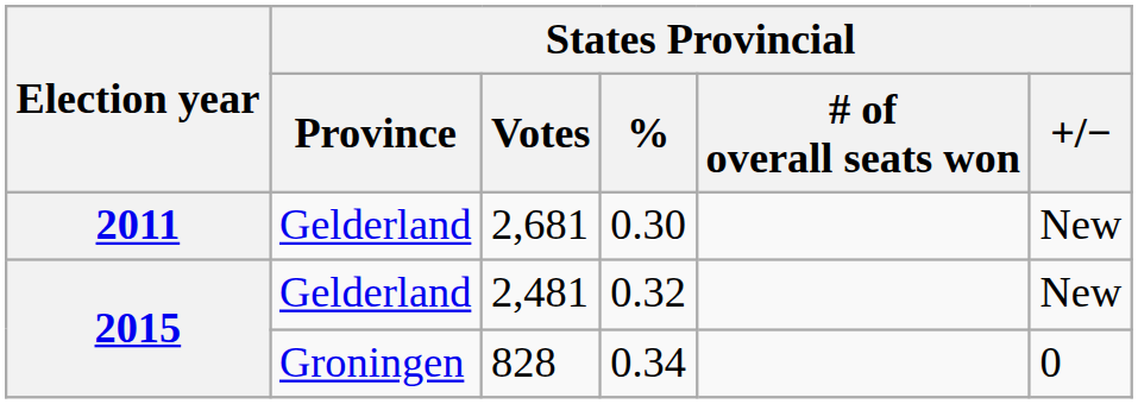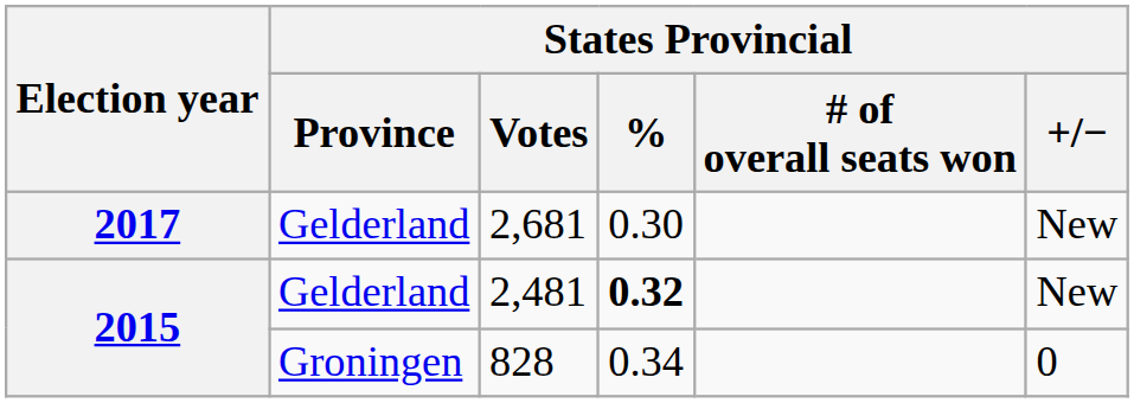 <table class="wikitable">
 <tr>
 <th rowspan="2">Election year</th>
 <th colspan="5">States Provincial</th>
 </tr>
 <tr>
 <th>Province</th>
 <th>Votes</th>
 <th>%</th>
 <th># of <br> overall seats won</th>
 <th>+/−</th>
 </tr>
 <tr>
-<th><a href='#'>2011</a></th>
+<th><a href='#'>2017</a></th>
 <td><a href='#'>Gelderland</a></td>
 <td>2,681</td>
 <td>0.30</td>
 <td></td>
 <td>New</td>
 </tr>
 <tr>
 <th rowspan="2"><a href='#'>2015</a></th>
 <td><a href='#'>Gelderland</a></td>
 <td>2,481</td>
-<td>0.32</td>
+<td><strong>0.32</strong></td>
 <td></td>
 <td>New</td>
 </tr>
 <tr>
 <td><a href='#'>Groningen</a></td>
 <td>828</td>
 <td>0.34</td>
 <td></td>
 <td> 0</td>
 </tr>
 </table>
